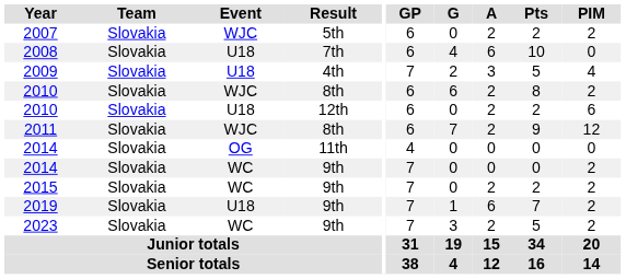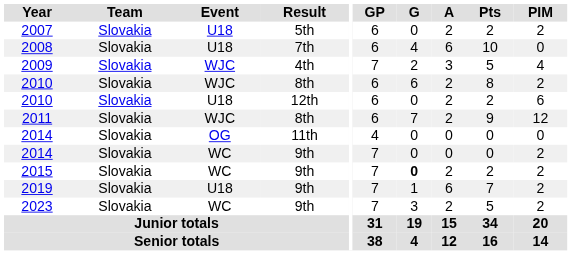 <table border="0" cellpadding="1" cellspacing="0" ID="Table3" style="text-align:center; width:40em;">
 <tr bgcolor="#e0e0e0">
 <th>Year</th>
 <th>Team</th>
 <th>Event</th>
 <th>Result</th>
 <th rowspan="99" bgcolor="#ffffff"></th>
 <th>GP</th>
 <th>G</th>
 <th>A</th>
 <th>Pts</th>
 <th>PIM</th>
 </tr>
 <tr>
 <td><a href='#'>2007</a></td>
 <td><a href='#'>Slovakia</a></td>
-<td><a href='#'>WJC</a></td>
+<td><a href='#'>U18</a></td>
 <td>5th</td>
 <td>6</td>
 <td>0</td>
 <td>2</td>
 <td>2</td>
 <td>2</td>
 </tr>
 <tr bgcolor="#f0f0f0">
 <td><a href='#'>2008</a></td>
 <td>Slovakia</td>
 <td>U18</td>
 <td>7th</td>
 <td>6</td>
 <td>4</td>
 <td>6</td>
 <td>10</td>
 <td>0</td>
 </tr>
 <tr>
 <td><a href='#'>2009</a></td>
 <td><a href='#'>Slovakia</a></td>
-<td><a href='#'>U18</a></td>
+<td><a href='#'>WJC</a></td>
 <td>4th</td>
 <td>7</td>
 <td>2</td>
 <td>3</td>
 <td>5</td>
 <td>4</td>
 </tr>
 <tr bgcolor="#f0f0f0">
 <td><a href='#'>2010</a></td>
 <td>Slovakia</td>
 <td>WJC</td>
 <td>8th</td>
 <td>6</td>
 <td>6</td>
 <td>2</td>
 <td>8</td>
 <td>2</td>
 </tr>
 <tr>
 <td><a href='#'>2010</a></td>
 <td><a href='#'>Slovakia</a></td>
 <td>U18</td>
 <td>12th</td>
 <td>6</td>
 <td>0</td>
 <td>2</td>
 <td>2</td>
 <td>6</td>
 </tr>
 <tr bgcolor="#f0f0f0">
 <td><a href='#'>2011</a></td>
 <td>Slovakia</td>
 <td>WJC</td>
 <td>8th</td>
 <td>6</td>
 <td>7</td>
 <td>2</td>
 <td>9</td>
 <td>12</td>
 </tr>
 <tr>
 <td><a href='#'>2014</a></td>
 <td>Slovakia</td>
 <td><a href='#'>OG</a></td>
 <td>11th</td>
 <td>4</td>
 <td>0</td>
 <td>0</td>
 <td>0</td>
 <td>0</td>
 </tr>
 <tr bgcolor="#f0f0f0">
 <td><a href='#'>2014</a></td>
 <td>Slovakia</td>
 <td>WC</td>
 <td>9th</td>
 <td>7</td>
 <td>0</td>
 <td>0</td>
 <td>0</td>
 <td>2</td>
 </tr>
 <tr>
 <td><a href='#'>2015</a></td>
 <td>Slovakia</td>
 <td>WC</td>
 <td>9th</td>
 <td>7</td>
-<td>0</td>
+<td><strong>0</strong></td>
 <td>2</td>
 <td>2</td>
 <td>2</td>
 </tr>
 <tr bgcolor="#f0f0f0">
 <td><a href='#'>2019</a></td>
 <td>Slovakia</td>
 <td>U18</td>
 <td>9th</td>
 <td>7</td>
 <td>1</td>
 <td>6</td>
 <td>7</td>
 <td>2</td>
 </tr>
 <tr>
 <td><a href='#'>2023</a></td>
 <td>Slovakia</td>
 <td>WC</td>
 <td>9th</td>
 <td>7</td>
 <td>3</td>
 <td>2</td>
 <td>5</td>
 <td>2</td>
 </tr>
 <tr bgcolor="#e0e0e0">
 <th colspan="4">Junior totals</th>
 <th>31</th>
 <th>19</th>
 <th>15</th>
 <th>34</th>
 <th>20</th>
 </tr>
 <tr bgcolor="#e0e0e0">
 <th colspan="4">Senior totals</th>
 <th>38</th>
 <th>4</th>
 <th>12</th>
 <th>16</th>
 <th>14</th>
 </tr>
 </table>
